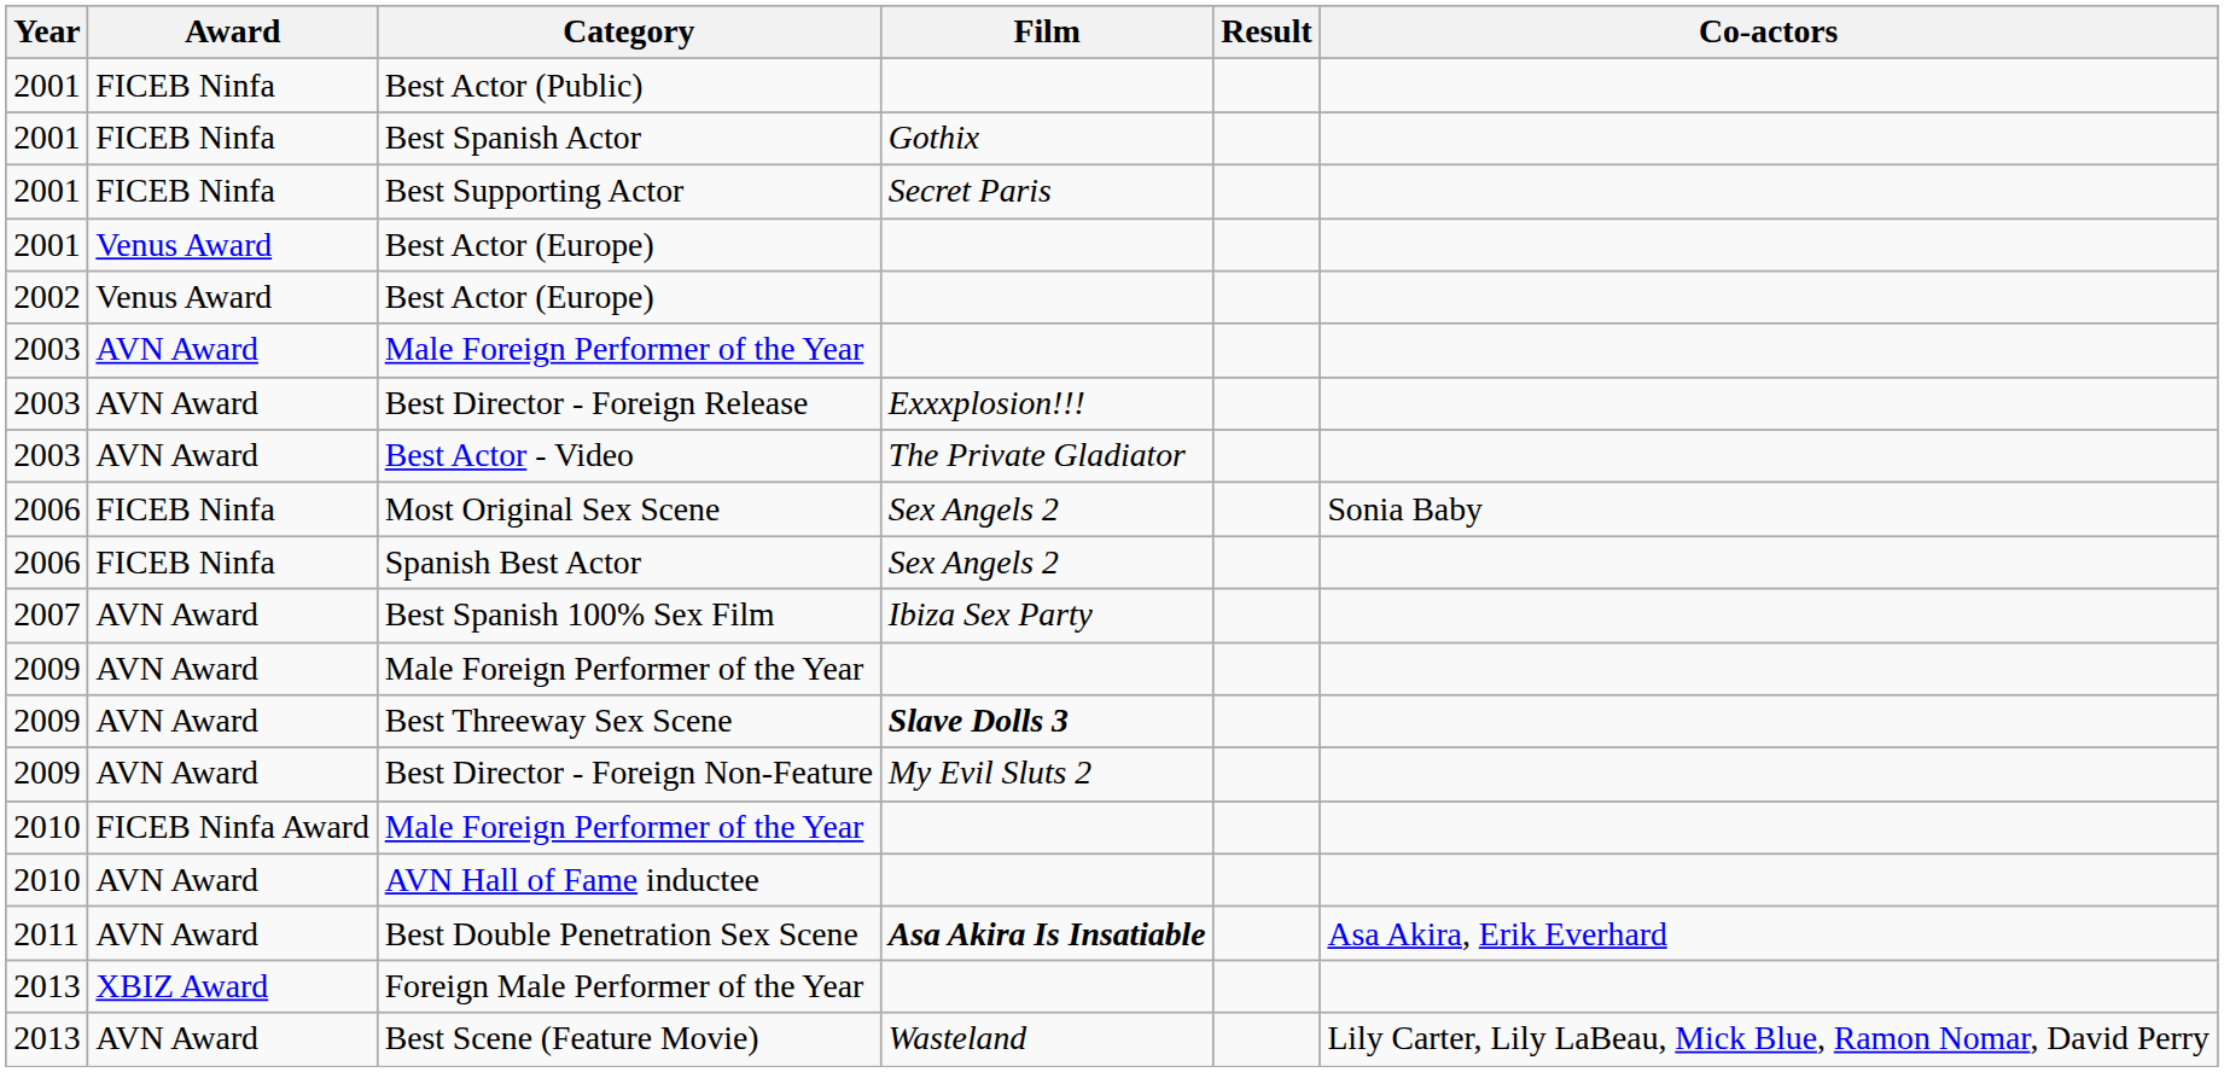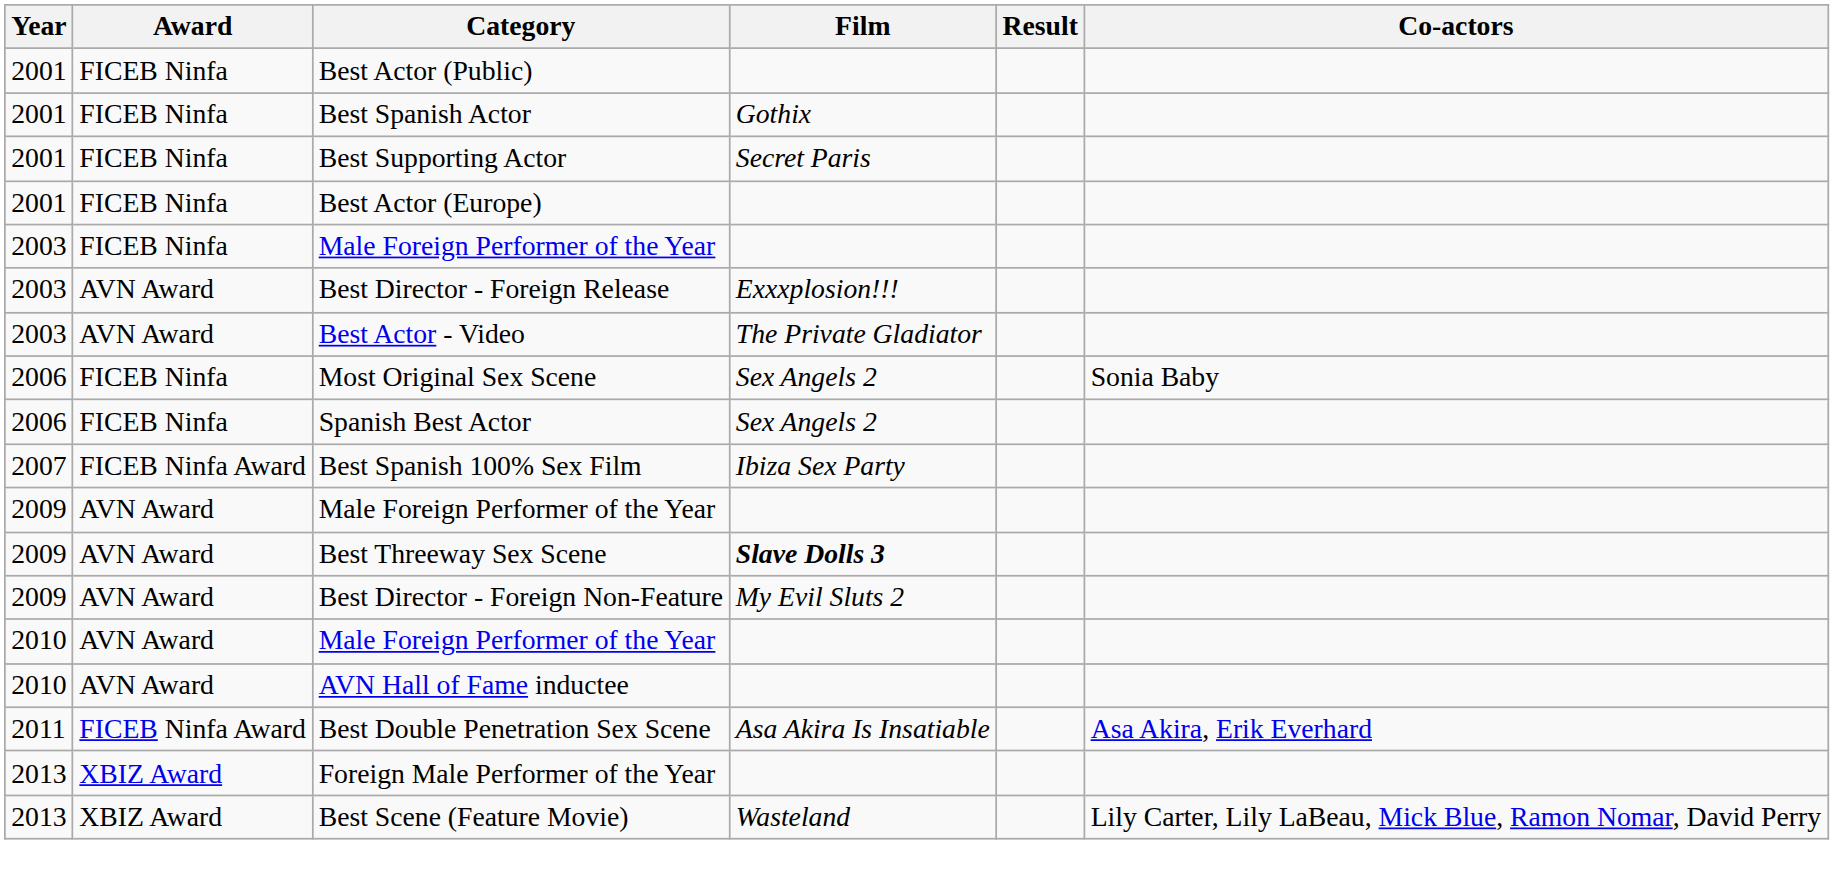 <table class=wikitable>
 <tr>
 <th>Year</th>
 <th>Award</th>
 <th>Category</th>
 <th>Film</th>
 <th>Result</th>
 <th>Co-actors</th>
 </tr>
 <tr>
 <td>2001</td>
 <td>FICEB Ninfa</td>
 <td>Best Actor (Public)</td>
 <td></td>
 <td></td>
 <td></td>
 </tr>
 <tr>
 <td>2001</td>
 <td>FICEB Ninfa</td>
 <td>Best Spanish Actor</td>
 <td><em>Gothix</em></td>
 <td></td>
 <td></td>
 </tr>
 <tr>
 <td>2001</td>
 <td>FICEB Ninfa</td>
 <td>Best Supporting Actor</td>
 <td><em>Secret Paris</em></td>
 <td></td>
 <td></td>
 </tr>
 <tr>
 <td>2001</td>
-<td><a href='#'>Venus Award</a></td>
-<td>Best Actor (Europe)</td>
-<td></td>
-<td></td>
-<td></td>
-</tr>
-<tr>
-<td>2002</td>
-<td>Venus Award</td>
+<td>FICEB Ninfa</td>
 <td>Best Actor (Europe)</td>
 <td></td>
 <td></td>
 <td></td>
 </tr>
 <tr>
 <td>2003</td>
-<td><a href='#'>AVN Award</a></td>
+<td>FICEB Ninfa</td>
 <td><a href='#'>Male Foreign Performer of the Year</a></td>
 <td></td>
 <td></td>
 <td></td>
 </tr>
 <tr>
 <td>2003</td>
 <td>AVN Award</td>
 <td>Best Director - Foreign Release</td>
 <td><em>Exxxplosion!!!</em></td>
 <td></td>
 <td></td>
 </tr>
 <tr>
 <td>2003</td>
 <td>AVN Award</td>
 <td><a href='#'>Best Actor</a> - Video</td>
 <td><em>The Private Gladiator</em></td>
 <td></td>
 <td></td>
 </tr>
 <tr>
 <td>2006</td>
 <td>FICEB Ninfa</td>
 <td>Most Original Sex Scene</td>
 <td><em>Sex Angels 2</em></td>
 <td></td>
 <td>Sonia Baby</td>
 </tr>
 <tr>
 <td>2006</td>
 <td>FICEB Ninfa</td>
 <td>Spanish Best Actor</td>
 <td><em>Sex Angels 2</em></td>
 <td></td>
 <td></td>
 </tr>
 <tr>
 <td>2007</td>
-<td>AVN Award</td>
+<td>FICEB Ninfa Award</td>
 <td>Best Spanish 100% Sex Film</td>
 <td><em>Ibiza Sex Party</em></td>
 <td></td>
 <td></td>
 </tr>
 <tr>
 <td>2009</td>
 <td>AVN Award</td>
 <td>Male Foreign Performer of the Year</td>
 <td></td>
 <td></td>
 <td></td>
 </tr>
 <tr>
 <td>2009</td>
 <td>AVN Award</td>
 <td>Best Threeway Sex Scene</td>
 <td><strong><em>Slave Dolls 3</em></strong></td>
 <td></td>
 <td></td>
 </tr>
 <tr>
 <td>2009</td>
 <td>AVN Award</td>
 <td>Best Director - Foreign Non-Feature</td>
 <td><em>My Evil Sluts 2</em></td>
 <td></td>
 <td></td>
 </tr>
 <tr>
 <td>2010</td>
-<td>FICEB Ninfa Award</td>
+<td>AVN Award</td>
 <td><a href='#'>Male Foreign Performer of the Year</a></td>
 <td></td>
 <td></td>
 <td></td>
 </tr>
 <tr>
 <td>2010</td>
 <td>AVN Award</td>
 <td><a href='#'>AVN Hall of Fame</a> inductee</td>
 <td></td>
 <td></td>
 <td></td>
 </tr>
 <tr>
 <td>2011</td>
-<td>AVN Award</td>
+<td><a href='#'>FICEB</a> Ninfa Award</td>
 <td>Best Double Penetration Sex Scene</td>
-<td><strong><em>Asa Akira Is Insatiable</em></strong></td>
+<td><em>Asa Akira Is Insatiable</em></td>
 <td></td>
 <td><a href='#'>Asa Akira</a>, <a href='#'>Erik Everhard</a></td>
 </tr>
 <tr>
 <td>2013</td>
 <td><a href='#'>XBIZ Award</a></td>
 <td>Foreign Male Performer of the Year</td>
 <td></td>
 <td></td>
 <td></td>
 </tr>
 <tr>
 <td>2013</td>
-<td>AVN Award</td>
+<td>XBIZ Award</td>
 <td>Best Scene (Feature Movie)</td>
 <td><em>Wasteland</em></td>
 <td></td>
 <td>Lily Carter, Lily LaBeau, <a href='#'>Mick Blue</a>, <a href='#'>Ramon Nomar</a>, David Perry</td>
 </tr>
 </table>
